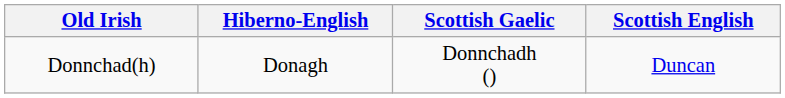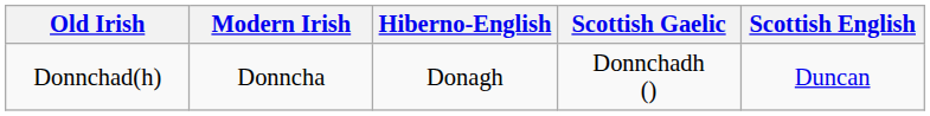 <table class="wikitable" style="text-align:right">
 <tr>
 <th width=20%><a href='#'>Old Irish</a></th>
+<th width=20%><a href='#'>Modern Irish</a></th>
 <th width=20%><a href='#'>Hiberno-English</a></th>
 <th width=20%><a href='#'>Scottish Gaelic</a></th>
 <th width=20%><a href='#'>Scottish English</a></th>
 </tr>
 <tr>
 <td align="center">Donnchad(h)</td>
+<td align="center">Donncha</td>
 <td align="center">Donagh</td>
 <td align="center">Donnchadh<br>()</td>
 <td align="center"><a href='#'>Duncan</a></td>
 </tr>
 </table>
